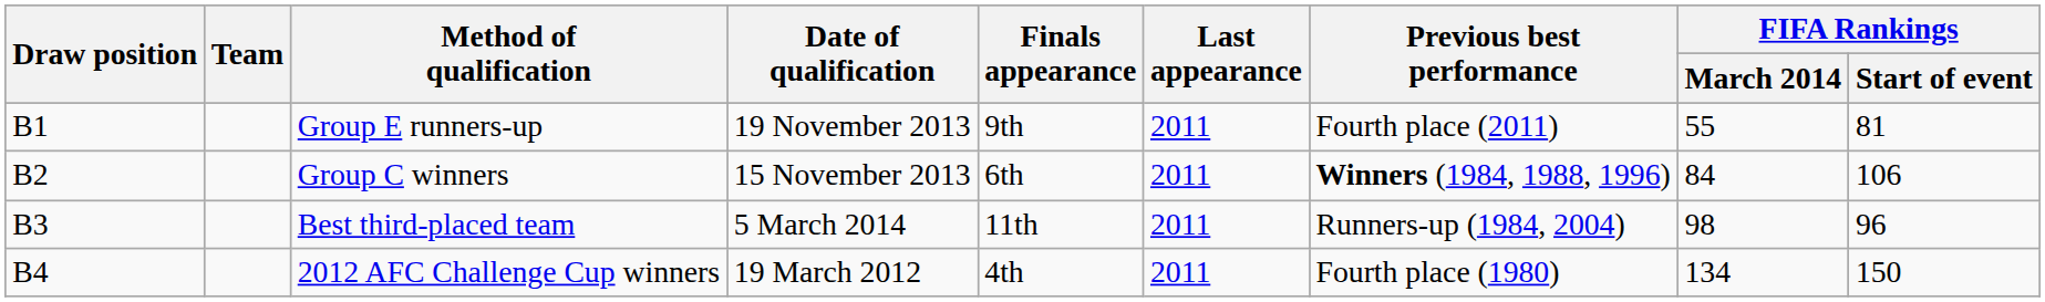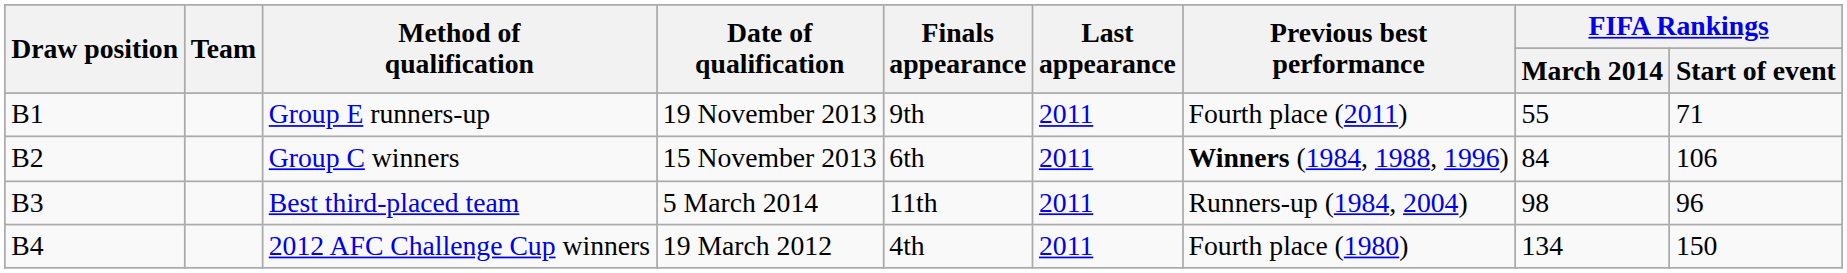 <table class="wikitable sortable" style="text-align:left;">
 <tr>
 <th rowspan=2>Draw position</th>
 <th rowspan=2>Team</th>
 <th rowspan=2>Method of<br>qualification</th>
 <th rowspan=2>Date of<br>qualification</th>
 <th rowspan=2>Finals<br>appearance</th>
 <th rowspan=2>Last<br>appearance</th>
 <th rowspan=2>Previous best<br>performance</th>
 <th colspan=2><a href='#'>FIFA Rankings</a></th>
 </tr>
 <tr>
 <th>March 2014</th>
 <th>Start of event</th>
 </tr>
 <tr>
 <td>B1</td>
 <td style=white-space:nowrap></td>
 <td data-sort-value="E2"><a href='#'>Group E</a> runners-up</td>
 <td>19 November 2013</td>
 <td data-sort-value="9">9th</td>
 <td><a href='#'>2011</a></td>
 <td data-sort-value="4.1">Fourth place (<a href='#'>2011</a>)</td>
 <td>55</td>
-<td>81</td>
+<td>71</td>
 </tr>
 <tr>
 <td>B2</td>
 <td style=white-space:nowrap></td>
 <td data-sort-value="C1"><a href='#'>Group C</a> winners</td>
 <td>15 November 2013</td>
 <td data-sort-value="6">6th</td>
 <td><a href='#'>2011</a></td>
 <td data-sort-value="7.3"><strong>Winners</strong> (<a href='#'>1984</a>, <a href='#'>1988</a>, <a href='#'>1996</a>)</td>
 <td>84</td>
 <td>106</td>
 </tr>
 <tr>
 <td>B3</td>
 <td style=white-space:nowrap></td>
 <td data-sort-value="F"><a href='#'>Best third-placed team</a></td>
 <td>5 March 2014</td>
 <td data-sort-value="11">11th</td>
 <td><a href='#'>2011</a></td>
 <td data-sort-value="6.2">Runners-up (<a href='#'>1984</a>, <a href='#'>2004</a>)</td>
 <td>98</td>
 <td>96</td>
 </tr>
 <tr>
 <td>B4</td>
 <td style=white-space:nowrap></td>
 <td><a href='#'>2012 AFC Challenge Cup</a> winners</td>
 <td>19 March 2012</td>
 <td data-sort-value="4">4th</td>
 <td><a href='#'>2011</a></td>
 <td data-sort-value="4.1">Fourth place (<a href='#'>1980</a>)</td>
 <td>134</td>
 <td>150</td>
 </tr>
 </table>
